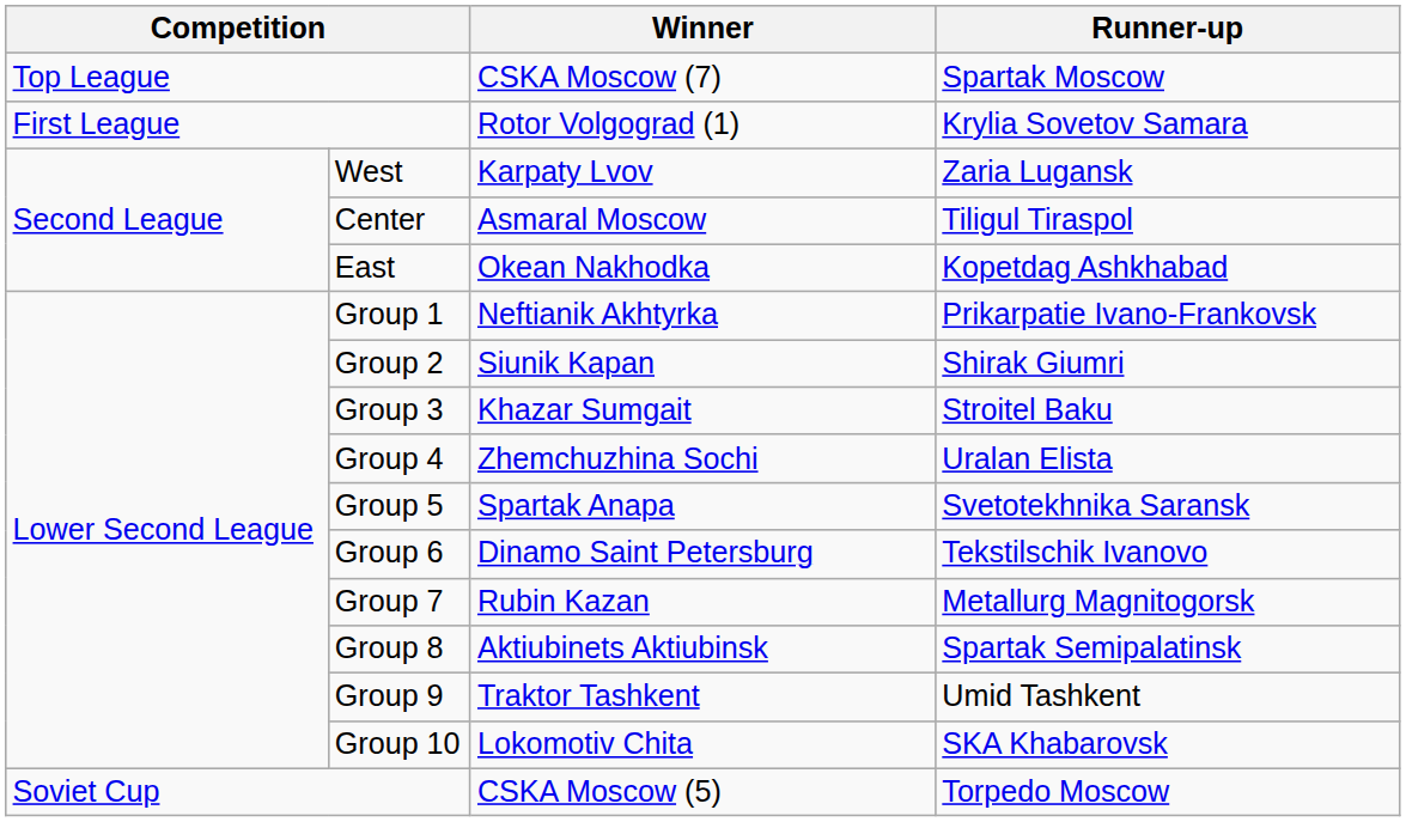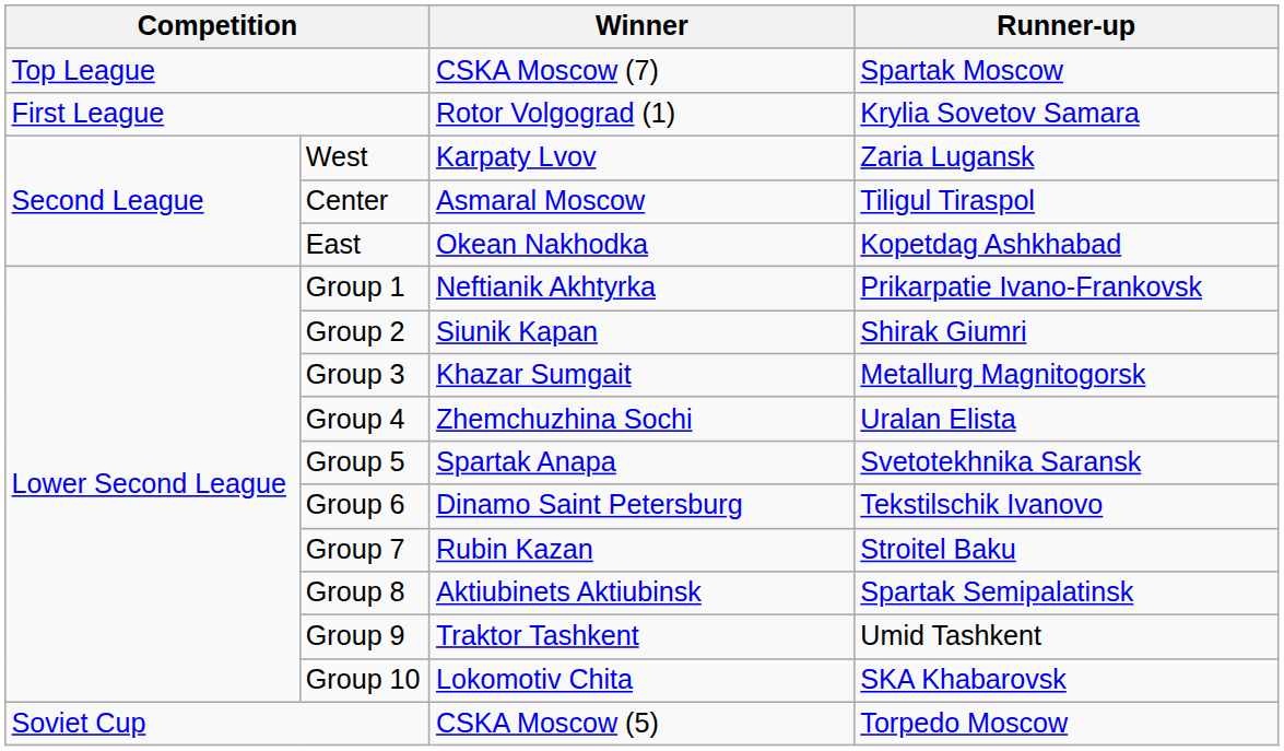 <table class="wikitable">
 <tr>
 <th style="width:15em" colspan=2>Competition</th>
 <th style="width:15em">Winner</th>
 <th style="width:15em">Runner-up</th>
 </tr>
 <tr>
 <td colspan=2><a href='#'>Top League</a></td>
 <td><a href='#'>CSKA Moscow</a> (7)</td>
 <td><a href='#'>Spartak Moscow</a></td>
 </tr>
 <tr>
 <td colspan=2><a href='#'>First League</a></td>
 <td><a href='#'>Rotor Volgograd</a> (1)</td>
 <td><a href='#'>Krylia Sovetov Samara</a></td>
 </tr>
 <tr>
 <td rowspan=3><a href='#'>Second League</a></td>
 <td>West</td>
 <td><a href='#'>Karpaty Lvov</a></td>
 <td><a href='#'>Zaria Lugansk</a></td>
 </tr>
 <tr>
 <td>Center</td>
 <td><a href='#'>Asmaral Moscow</a></td>
 <td><a href='#'>Tiligul Tiraspol</a></td>
 </tr>
 <tr>
 <td>East</td>
 <td><a href='#'>Okean Nakhodka</a></td>
 <td><a href='#'>Kopetdag Ashkhabad</a></td>
 </tr>
 <tr>
 <td rowspan=10><a href='#'>Lower Second League</a></td>
 <td>Group 1</td>
 <td><a href='#'>Neftianik Akhtyrka</a></td>
 <td><a href='#'>Prikarpatie Ivano-Frankovsk</a></td>
 </tr>
 <tr>
 <td>Group 2</td>
 <td><a href='#'>Siunik Kapan</a></td>
 <td><a href='#'>Shirak Giumri</a></td>
 </tr>
 <tr>
 <td>Group 3</td>
 <td><a href='#'>Khazar Sumgait</a></td>
-<td><a href='#'>Stroitel Baku</a></td>
+<td><a href='#'>Metallurg Magnitogorsk</a></td>
 </tr>
 <tr>
 <td>Group 4</td>
 <td><a href='#'>Zhemchuzhina Sochi</a></td>
 <td><a href='#'>Uralan Elista</a></td>
 </tr>
 <tr>
 <td>Group 5</td>
 <td><a href='#'>Spartak Anapa</a></td>
 <td><a href='#'>Svetotekhnika Saransk</a></td>
 </tr>
 <tr>
 <td>Group 6</td>
 <td><a href='#'>Dinamo Saint Petersburg</a></td>
 <td><a href='#'>Tekstilschik Ivanovo</a></td>
 </tr>
 <tr>
 <td>Group 7</td>
 <td><a href='#'>Rubin Kazan</a></td>
-<td><a href='#'>Metallurg Magnitogorsk</a></td>
+<td><a href='#'>Stroitel Baku</a></td>
 </tr>
 <tr>
 <td>Group 8</td>
 <td><a href='#'>Aktiubinets Aktiubinsk</a></td>
 <td><a href='#'>Spartak Semipalatinsk</a></td>
 </tr>
 <tr>
 <td>Group 9</td>
 <td><a href='#'>Traktor Tashkent</a></td>
 <td>Umid Tashkent</td>
 </tr>
 <tr>
 <td>Group 10</td>
 <td><a href='#'>Lokomotiv Chita</a></td>
 <td><a href='#'>SKA Khabarovsk</a></td>
 </tr>
 <tr>
 <td colspan=2><a href='#'>Soviet Cup</a></td>
 <td><a href='#'>CSKA Moscow</a> (5)</td>
 <td><a href='#'>Torpedo Moscow</a></td>
 </tr>
 </table>
